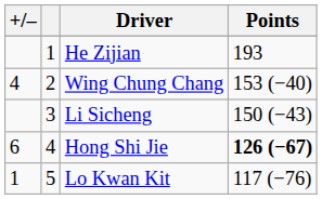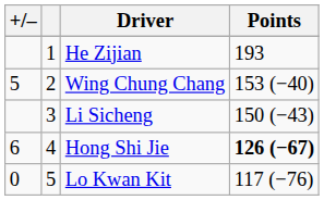 <table class="wikitable sortable">
 <tr>
 <th scope="col">+/–</th>
 <th scope="col"></th>
 <th scope="col">Driver</th>
 <th scope="col">Points</th>
 </tr>
 <tr>
 </tr>
 <tr>
 <td align="left"></td>
 <td align="center">1</td>
 <td data-sort-value="HE"> <a href='#'>He Zijian</a></td>
 <td align="left">193</td>
 </tr>
 <tr>
-<td align="left"> 4</td>
+<td align="left"> 5</td>
 <td align="center">2</td>
 <td data-sort-value="CHA"> <a href='#'>Wing Chung Chang</a></td>
 <td align="left">153 (−40)</td>
 </tr>
 <tr>
 <td align="left"></td>
 <td align="center">3</td>
 <td data-sort-value="LI"> <a href='#'>Li Sicheng</a></td>
 <td align="left">150 (−43)</td>
 </tr>
 <tr>
 <td align="left"> 6</td>
 <td align="center">4</td>
 <td data-sort-value="SHI"> <a href='#'>Hong Shi Jie</a></td>
 <td align="left"><strong>126 (−67)</strong></td>
 </tr>
 <tr>
-<td align="left"> 1</td>
+<td align="left"> 0</td>
 <td align="center">5</td>
 <td data-sort-value="LO"> <a href='#'>Lo Kwan Kit</a></td>
 <td align="left">117 (−76)</td>
 </tr>
 </table>
